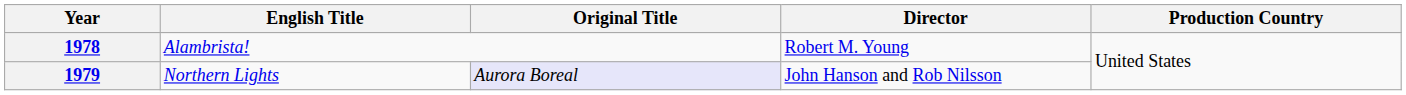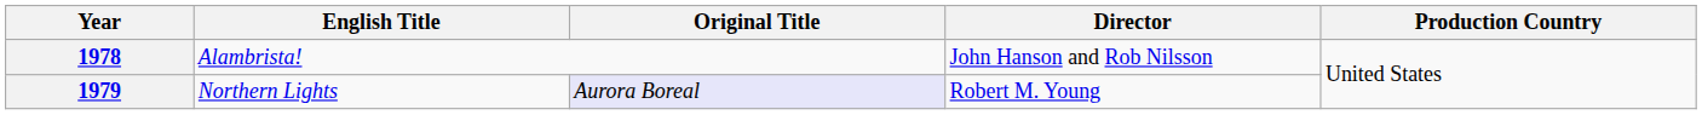 <table class="wikitable unsortable">
 <tr>
 <th scope="col" style="width:5%;">Year</th>
 <th scope="col" style="width:10%;">English Title</th>
 <th scope="col" style="width:10%;">Original Title</th>
 <th scope="col" style="width:10%;">Director</th>
 <th scope="col" style="width:10%;"class="unsortable">Production Country</th>
 </tr>
 <tr>
 <th><a href='#'>1978</a></th>
 <td colspan="2"><em><a href='#'>Alambrista!</a></em></td>
-<td data-sort-value="Young"><a href='#'>Robert M. Young</a></td>
+<td data-sort-value="Hanson"><a href='#'>John Hanson</a> and <a href='#'>Rob Nilsson</a></td>
 <td rowspan="2">United States</td>
 </tr>
 <tr>
 <th><a href='#'>1979</a></th>
 <td><em><a href='#'>Northern Lights</a></em></td>
 <td style="background: lavender;"><em>Aurora Boreal</em></td>
-<td data-sort-value="Hanson"><a href='#'>John Hanson</a> and <a href='#'>Rob Nilsson</a></td>
+<td data-sort-value="Young"><a href='#'>Robert M. Young</a></td>
 </tr>
 </table>
